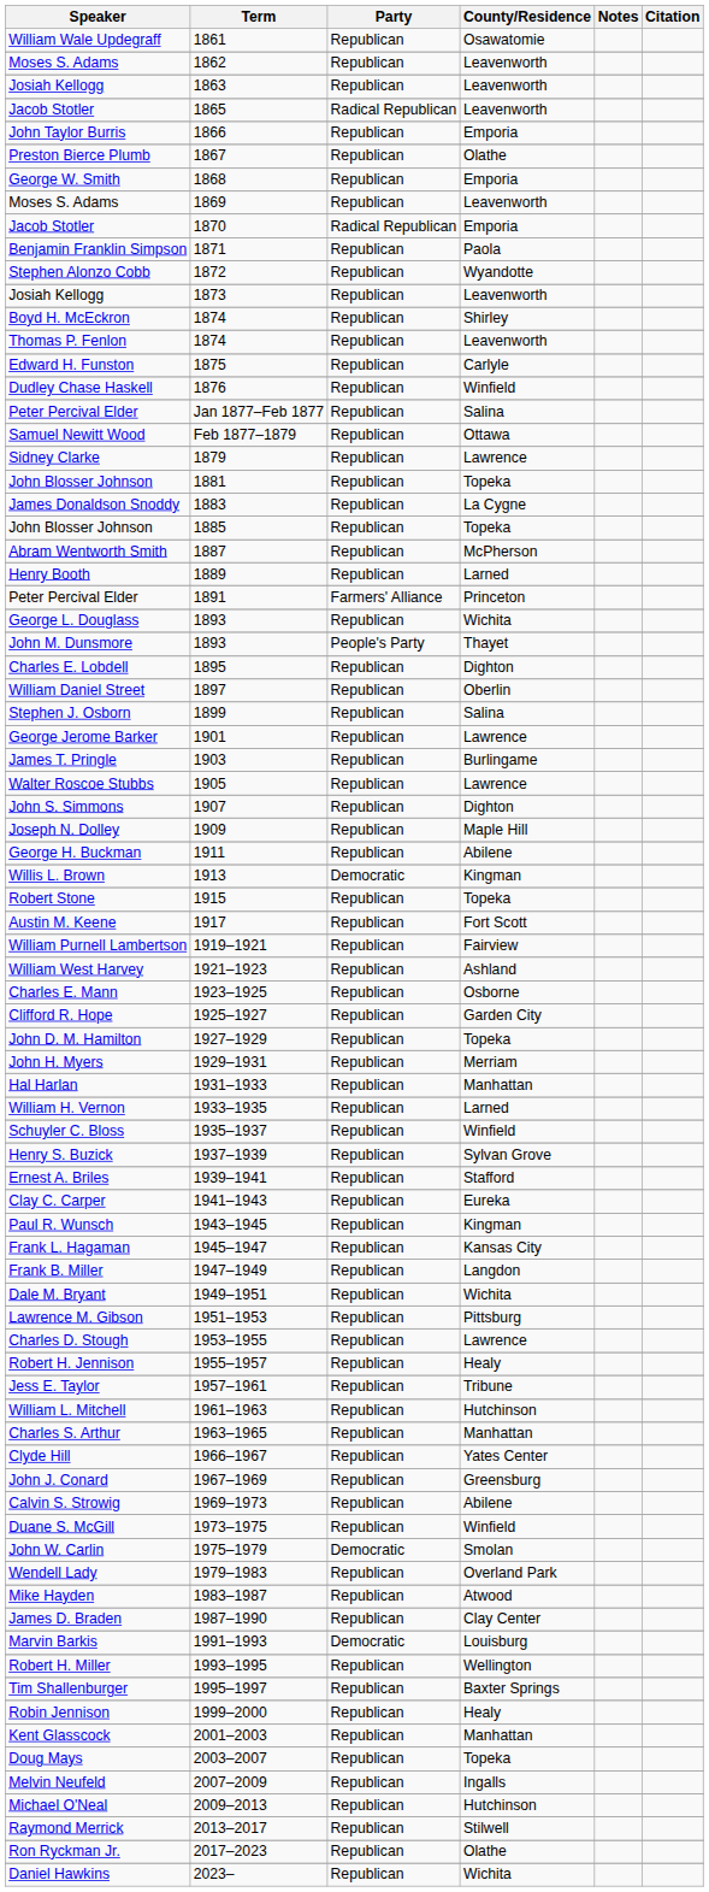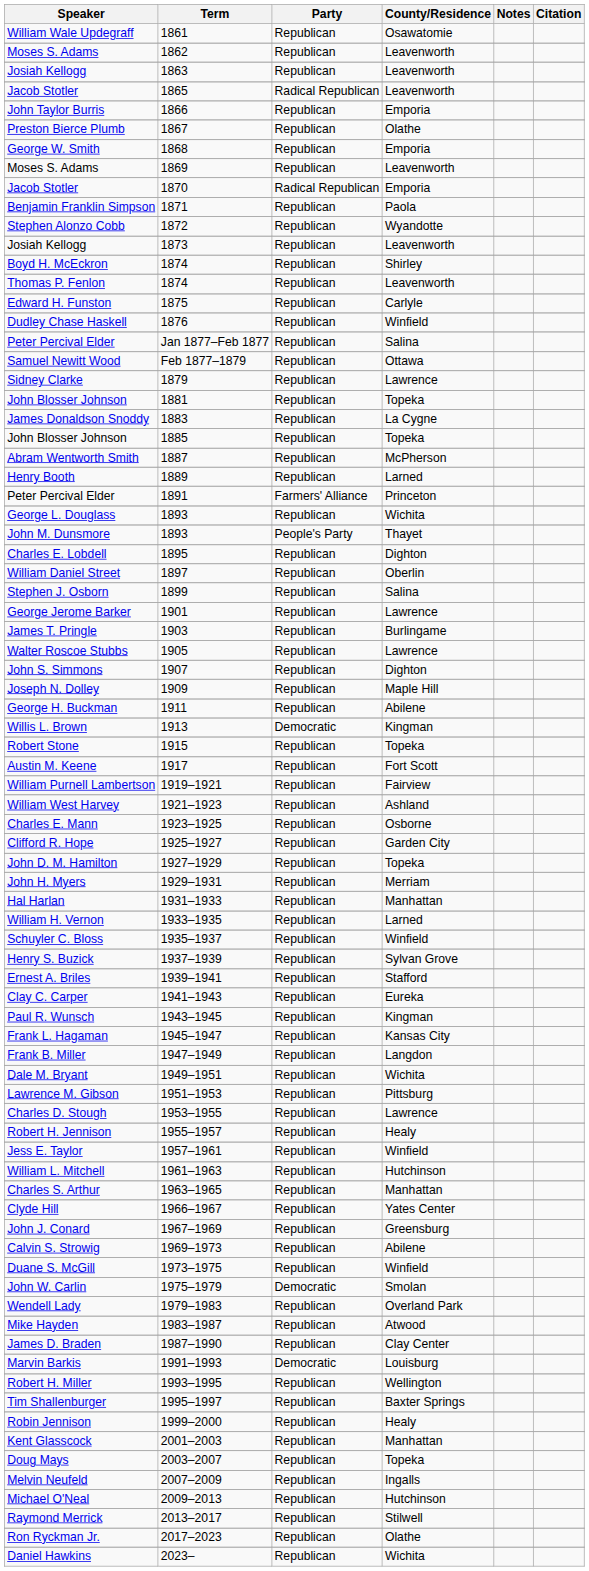 <table class="wikitable sortable">
 <tr>
 <th>Speaker</th>
 <th>Term</th>
 <th>Party</th>
 <th>County/Residence</th>
 <th>Notes</th>
 <th>Citation</th>
 </tr>
 <tr>
 <td><a href='#'>William Wale Updegraff</a></td>
 <td>1861</td>
 <td>Republican</td>
 <td>Osawatomie</td>
 <td></td>
 <td></td>
 </tr>
 <tr>
 </tr>
 <tr>
 <td><a href='#'>Moses S. Adams</a></td>
 <td>1862</td>
 <td>Republican</td>
 <td>Leavenworth</td>
 <td></td>
 <td></td>
 </tr>
 <tr>
 </tr>
 <tr>
 <td><a href='#'>Josiah Kellogg</a></td>
 <td>1863</td>
 <td>Republican</td>
 <td>Leavenworth</td>
 <td></td>
 <td></td>
 </tr>
 <tr>
 </tr>
 <tr>
 <td><a href='#'>Jacob Stotler</a></td>
 <td>1865</td>
 <td>Radical Republican</td>
 <td>Leavenworth</td>
 <td></td>
 <td></td>
 </tr>
 <tr>
 </tr>
 <tr>
 <td><a href='#'>John Taylor Burris</a></td>
 <td>1866</td>
 <td>Republican</td>
 <td>Emporia</td>
 <td></td>
 <td></td>
 </tr>
 <tr>
 </tr>
 <tr>
 <td><a href='#'>Preston Bierce Plumb</a></td>
 <td>1867</td>
 <td>Republican</td>
 <td>Olathe</td>
 <td></td>
 <td></td>
 </tr>
 <tr>
 </tr>
 <tr>
 <td><a href='#'>George W. Smith</a></td>
 <td>1868</td>
 <td>Republican</td>
 <td>Emporia</td>
 <td></td>
 <td></td>
 </tr>
 <tr>
 </tr>
 <tr>
 <td>Moses S. Adams</td>
 <td>1869</td>
 <td>Republican</td>
 <td>Leavenworth</td>
 <td></td>
 <td></td>
 </tr>
 <tr>
 </tr>
 <tr>
 <td><a href='#'>Jacob Stotler</a></td>
 <td>1870</td>
 <td>Radical Republican</td>
 <td>Emporia</td>
 <td></td>
 <td></td>
 </tr>
 <tr>
 </tr>
 <tr>
 <td><a href='#'>Benjamin Franklin Simpson</a></td>
 <td>1871</td>
 <td>Republican</td>
 <td>Paola</td>
 <td></td>
 <td></td>
 </tr>
 <tr>
 </tr>
 <tr>
 <td><a href='#'>Stephen Alonzo Cobb</a></td>
 <td>1872</td>
 <td>Republican</td>
 <td>Wyandotte</td>
 <td></td>
 <td></td>
 </tr>
 <tr>
 </tr>
 <tr>
 <td>Josiah Kellogg</td>
 <td>1873</td>
 <td>Republican</td>
 <td>Leavenworth</td>
 <td></td>
 <td></td>
 </tr>
 <tr>
 </tr>
 <tr>
 <td><a href='#'>Boyd H. McEckron</a></td>
 <td>1874</td>
 <td>Republican</td>
 <td>Shirley</td>
 <td></td>
 <td></td>
 </tr>
 <tr>
 </tr>
 <tr>
 <td><a href='#'>Thomas P. Fenlon</a></td>
 <td>1874</td>
 <td>Republican</td>
 <td>Leavenworth</td>
 <td></td>
 <td></td>
 </tr>
 <tr>
 </tr>
 <tr>
 <td><a href='#'>Edward H. Funston</a></td>
 <td>1875</td>
 <td>Republican</td>
 <td>Carlyle</td>
 <td></td>
 <td></td>
 </tr>
 <tr>
 </tr>
 <tr>
 <td><a href='#'>Dudley Chase Haskell</a></td>
 <td>1876</td>
 <td>Republican</td>
 <td>Winfield</td>
 <td></td>
 <td></td>
 </tr>
 <tr>
 </tr>
 <tr>
 <td><a href='#'>Peter Percival Elder</a></td>
 <td>Jan 1877–Feb 1877</td>
 <td>Republican</td>
 <td>Salina</td>
 <td></td>
 <td></td>
 </tr>
 <tr>
 </tr>
 <tr>
 <td><a href='#'>Samuel Newitt Wood</a></td>
 <td>Feb 1877–1879</td>
 <td>Republican</td>
 <td>Ottawa</td>
 <td></td>
 <td></td>
 </tr>
 <tr>
 </tr>
 <tr>
 <td><a href='#'>Sidney Clarke</a></td>
 <td>1879</td>
 <td>Republican</td>
 <td>Lawrence</td>
 <td></td>
 <td></td>
 </tr>
 <tr>
 </tr>
 <tr>
 <td><a href='#'>John Blosser Johnson</a></td>
 <td>1881</td>
 <td>Republican</td>
 <td>Topeka</td>
 <td></td>
 <td></td>
 </tr>
 <tr>
 </tr>
 <tr>
 <td><a href='#'>James Donaldson Snoddy</a></td>
 <td>1883</td>
 <td>Republican</td>
 <td>La Cygne</td>
 <td></td>
 <td></td>
 </tr>
 <tr>
 </tr>
 <tr>
 <td>John Blosser Johnson</td>
 <td>1885</td>
 <td>Republican</td>
 <td>Topeka</td>
 <td></td>
 <td></td>
 </tr>
 <tr>
 </tr>
 <tr>
 <td><a href='#'>Abram Wentworth Smith</a></td>
 <td>1887</td>
 <td>Republican</td>
 <td>McPherson</td>
 <td></td>
 <td></td>
 </tr>
 <tr>
 </tr>
 <tr>
 <td><a href='#'>Henry Booth</a></td>
 <td>1889</td>
 <td>Republican</td>
 <td>Larned</td>
 <td></td>
 <td></td>
 </tr>
 <tr>
 </tr>
 <tr>
 <td>Peter Percival Elder</td>
 <td>1891</td>
 <td>Farmers' Alliance</td>
 <td>Princeton</td>
 <td></td>
 <td></td>
 </tr>
 <tr>
 </tr>
 <tr>
 <td><a href='#'>George L. Douglass</a></td>
 <td>1893</td>
 <td>Republican</td>
 <td>Wichita</td>
 <td></td>
 <td></td>
 </tr>
 <tr>
 </tr>
 <tr>
 <td><a href='#'>John M. Dunsmore</a></td>
 <td>1893</td>
 <td>People's Party</td>
 <td>Thayet</td>
 <td></td>
 <td></td>
 </tr>
 <tr>
 </tr>
 <tr>
 <td><a href='#'>Charles E. Lobdell</a></td>
 <td>1895</td>
 <td>Republican</td>
 <td>Dighton</td>
 <td></td>
 <td></td>
 </tr>
 <tr>
 </tr>
 <tr>
 <td><a href='#'>William Daniel Street</a></td>
 <td>1897</td>
 <td>Republican</td>
 <td>Oberlin</td>
 <td></td>
 <td></td>
 </tr>
 <tr>
 </tr>
 <tr>
 <td><a href='#'>Stephen J. Osborn</a></td>
 <td>1899</td>
 <td>Republican</td>
 <td>Salina</td>
 <td></td>
 <td></td>
 </tr>
 <tr>
 </tr>
 <tr>
 <td><a href='#'>George Jerome Barker</a></td>
 <td>1901</td>
 <td>Republican</td>
 <td>Lawrence</td>
 <td></td>
 <td></td>
 </tr>
 <tr>
 </tr>
 <tr>
 <td><a href='#'>James T. Pringle</a></td>
 <td>1903</td>
 <td>Republican</td>
 <td>Burlingame</td>
 <td></td>
 <td></td>
 </tr>
 <tr>
 </tr>
 <tr>
 <td><a href='#'>Walter Roscoe Stubbs</a></td>
 <td>1905</td>
 <td>Republican</td>
 <td>Lawrence</td>
 <td></td>
 <td></td>
 </tr>
 <tr>
 </tr>
 <tr>
 <td><a href='#'>John S. Simmons</a></td>
 <td>1907</td>
 <td>Republican</td>
 <td>Dighton</td>
 <td></td>
 <td></td>
 </tr>
 <tr>
 </tr>
 <tr>
 <td><a href='#'>Joseph N. Dolley</a></td>
 <td>1909</td>
 <td>Republican</td>
 <td>Maple Hill</td>
 <td></td>
 <td></td>
 </tr>
 <tr>
 </tr>
 <tr>
 <td><a href='#'>George H. Buckman</a></td>
 <td>1911</td>
 <td>Republican</td>
 <td>Abilene</td>
 <td></td>
 <td></td>
 </tr>
 <tr>
 </tr>
 <tr>
 <td><a href='#'>Willis L. Brown</a></td>
 <td>1913</td>
 <td>Democratic</td>
 <td>Kingman</td>
 <td></td>
 <td></td>
 </tr>
 <tr>
 </tr>
 <tr>
 <td><a href='#'>Robert Stone</a></td>
 <td>1915</td>
 <td>Republican</td>
 <td>Topeka</td>
 <td></td>
 <td></td>
 </tr>
 <tr>
 </tr>
 <tr>
 <td><a href='#'>Austin M. Keene</a></td>
 <td>1917</td>
 <td>Republican</td>
 <td>Fort Scott</td>
 <td></td>
 <td></td>
 </tr>
 <tr>
 </tr>
 <tr>
 <td><a href='#'>William Purnell Lambertson</a></td>
 <td>1919–1921</td>
 <td>Republican</td>
 <td>Fairview</td>
 <td></td>
 <td></td>
 </tr>
 <tr>
 </tr>
 <tr>
 <td><a href='#'>William West Harvey</a></td>
 <td>1921–1923</td>
 <td>Republican</td>
 <td>Ashland</td>
 <td></td>
 <td></td>
 </tr>
 <tr>
 </tr>
 <tr>
 <td><a href='#'>Charles E. Mann</a></td>
 <td>1923–1925</td>
 <td>Republican</td>
 <td>Osborne</td>
 <td></td>
 <td></td>
 </tr>
 <tr>
 </tr>
 <tr>
 <td><a href='#'>Clifford R. Hope</a></td>
 <td>1925–1927</td>
 <td>Republican</td>
 <td>Garden City</td>
 <td></td>
 <td></td>
 </tr>
 <tr>
 </tr>
 <tr>
 <td><a href='#'>John D. M. Hamilton</a></td>
 <td>1927–1929</td>
 <td>Republican</td>
 <td>Topeka</td>
 <td></td>
 <td></td>
 </tr>
 <tr>
 </tr>
 <tr>
 <td><a href='#'>John H. Myers</a></td>
 <td>1929–1931</td>
 <td>Republican</td>
 <td>Merriam</td>
 <td></td>
 <td></td>
 </tr>
 <tr>
 </tr>
 <tr>
 <td><a href='#'>Hal Harlan</a></td>
 <td>1931–1933</td>
 <td>Republican</td>
 <td>Manhattan</td>
 <td></td>
 <td></td>
 </tr>
 <tr>
 </tr>
 <tr>
 <td><a href='#'>William H. Vernon</a></td>
 <td>1933–1935</td>
 <td>Republican</td>
 <td>Larned</td>
 <td></td>
 <td></td>
 </tr>
 <tr>
 </tr>
 <tr>
 <td><a href='#'>Schuyler C. Bloss</a></td>
 <td>1935–1937</td>
 <td>Republican</td>
 <td>Winfield</td>
 <td></td>
 <td></td>
 </tr>
 <tr>
 </tr>
 <tr>
 <td><a href='#'>Henry S. Buzick</a></td>
 <td>1937–1939</td>
 <td>Republican</td>
 <td>Sylvan Grove</td>
 <td></td>
 <td></td>
 </tr>
 <tr>
 </tr>
 <tr>
 <td><a href='#'>Ernest A. Briles</a></td>
 <td>1939–1941</td>
 <td>Republican</td>
 <td>Stafford</td>
 <td></td>
 <td></td>
 </tr>
 <tr>
 </tr>
 <tr>
 <td><a href='#'>Clay C. Carper</a></td>
 <td>1941–1943</td>
 <td>Republican</td>
 <td>Eureka</td>
 <td></td>
 <td></td>
 </tr>
 <tr>
 </tr>
 <tr>
 <td><a href='#'>Paul R. Wunsch</a></td>
 <td>1943–1945</td>
 <td>Republican</td>
 <td>Kingman</td>
 <td></td>
 <td></td>
 </tr>
 <tr>
 </tr>
 <tr>
 <td><a href='#'>Frank L. Hagaman</a></td>
 <td>1945–1947</td>
 <td>Republican</td>
 <td>Kansas City</td>
 <td></td>
 <td></td>
 </tr>
 <tr>
 </tr>
 <tr>
 <td><a href='#'>Frank B. Miller</a></td>
 <td>1947–1949</td>
 <td>Republican</td>
 <td>Langdon</td>
 <td></td>
 <td></td>
 </tr>
 <tr>
 </tr>
 <tr>
 <td><a href='#'>Dale M. Bryant</a></td>
 <td>1949–1951</td>
 <td>Republican</td>
 <td>Wichita</td>
 <td></td>
 <td></td>
 </tr>
 <tr>
 </tr>
 <tr>
 <td><a href='#'>Lawrence M. Gibson</a></td>
 <td>1951–1953</td>
 <td>Republican</td>
 <td>Pittsburg</td>
 <td></td>
 <td></td>
 </tr>
 <tr>
 </tr>
 <tr>
 <td><a href='#'>Charles D. Stough</a></td>
 <td>1953–1955</td>
 <td>Republican</td>
 <td>Lawrence</td>
 <td></td>
 <td></td>
 </tr>
 <tr>
 </tr>
 <tr>
 <td><a href='#'>Robert H. Jennison</a></td>
 <td>1955–1957</td>
 <td>Republican</td>
 <td>Healy</td>
 <td></td>
 <td></td>
 </tr>
 <tr>
 </tr>
 <tr>
 <td><a href='#'>Jess E. Taylor</a></td>
 <td>1957–1961</td>
 <td>Republican</td>
-<td>Tribune</td>
+<td>Winfield</td>
 <td></td>
 <td></td>
 </tr>
 <tr>
 </tr>
 <tr>
 <td><a href='#'>William L. Mitchell</a></td>
 <td>1961–1963</td>
 <td>Republican</td>
 <td>Hutchinson</td>
 <td></td>
 <td></td>
 </tr>
 <tr>
 </tr>
 <tr>
 <td><a href='#'>Charles S. Arthur</a></td>
 <td>1963–1965</td>
 <td>Republican</td>
 <td>Manhattan</td>
 <td></td>
 <td></td>
 </tr>
 <tr>
 </tr>
 <tr>
 <td><a href='#'>Clyde Hill</a></td>
 <td>1966–1967</td>
 <td>Republican</td>
 <td>Yates Center</td>
 <td></td>
 <td></td>
 </tr>
 <tr>
 </tr>
 <tr>
 <td><a href='#'>John J. Conard</a></td>
 <td>1967–1969</td>
 <td>Republican</td>
 <td>Greensburg</td>
 <td></td>
 <td></td>
 </tr>
 <tr>
 </tr>
 <tr>
 <td><a href='#'>Calvin S. Strowig</a></td>
 <td>1969–1973</td>
 <td>Republican</td>
 <td>Abilene</td>
 <td></td>
 <td></td>
 </tr>
 <tr>
 </tr>
 <tr>
 <td><a href='#'>Duane S. McGill</a></td>
 <td>1973–1975</td>
 <td>Republican</td>
 <td>Winfield</td>
 <td></td>
 <td></td>
 </tr>
 <tr>
 </tr>
 <tr>
 <td><a href='#'>John W. Carlin</a></td>
 <td>1975–1979</td>
 <td>Democratic</td>
 <td>Smolan</td>
 <td></td>
 <td></td>
 </tr>
 <tr>
 </tr>
 <tr>
 <td><a href='#'>Wendell Lady</a></td>
 <td>1979–1983</td>
 <td>Republican</td>
 <td>Overland Park</td>
 <td></td>
 <td></td>
 </tr>
 <tr>
 </tr>
 <tr>
 <td><a href='#'>Mike Hayden</a></td>
 <td>1983–1987</td>
 <td>Republican</td>
 <td>Atwood</td>
 <td></td>
 <td></td>
 </tr>
 <tr>
 </tr>
 <tr>
 <td><a href='#'>James D. Braden</a></td>
 <td>1987–1990</td>
 <td>Republican</td>
 <td>Clay Center</td>
 <td></td>
 <td></td>
 </tr>
 <tr>
 </tr>
 <tr>
 <td><a href='#'>Marvin Barkis</a></td>
 <td>1991–1993</td>
 <td>Democratic</td>
 <td>Louisburg</td>
 <td></td>
 <td></td>
 </tr>
 <tr>
 </tr>
 <tr>
 <td><a href='#'>Robert H. Miller</a></td>
 <td>1993–1995</td>
 <td>Republican</td>
 <td>Wellington</td>
 <td></td>
 <td></td>
 </tr>
 <tr>
 </tr>
 <tr>
 <td><a href='#'>Tim Shallenburger</a></td>
 <td>1995–1997</td>
 <td>Republican</td>
 <td>Baxter Springs</td>
 <td></td>
 <td></td>
 </tr>
 <tr>
 </tr>
 <tr>
 <td><a href='#'>Robin Jennison</a></td>
 <td>1999–2000</td>
 <td>Republican</td>
 <td>Healy</td>
 <td></td>
 <td></td>
 </tr>
 <tr>
 </tr>
 <tr>
 <td><a href='#'>Kent Glasscock</a></td>
 <td>2001–2003</td>
 <td>Republican</td>
 <td>Manhattan</td>
 <td></td>
 <td></td>
 </tr>
 <tr>
 </tr>
 <tr>
 <td><a href='#'>Doug Mays</a></td>
 <td>2003–2007</td>
 <td>Republican</td>
 <td>Topeka</td>
 <td></td>
 <td></td>
 </tr>
 <tr>
 </tr>
 <tr>
 <td><a href='#'>Melvin Neufeld</a></td>
 <td>2007–2009</td>
 <td>Republican</td>
 <td>Ingalls</td>
 <td></td>
 <td></td>
 </tr>
 <tr>
 </tr>
 <tr>
 <td><a href='#'>Michael O'Neal</a></td>
 <td>2009–2013</td>
 <td>Republican</td>
 <td>Hutchinson</td>
 <td></td>
 <td></td>
 </tr>
 <tr>
 </tr>
 <tr>
 <td><a href='#'>Raymond Merrick</a></td>
 <td>2013–2017</td>
 <td>Republican</td>
 <td>Stilwell</td>
 <td></td>
 <td></td>
 </tr>
 <tr>
 </tr>
 <tr>
 <td><a href='#'>Ron Ryckman Jr.</a></td>
 <td>2017–2023</td>
 <td>Republican</td>
 <td>Olathe</td>
 <td></td>
 <td></td>
 </tr>
 <tr>
 </tr>
 <tr>
 <td><a href='#'>Daniel Hawkins</a></td>
 <td>2023–</td>
 <td>Republican</td>
 <td>Wichita</td>
 <td></td>
 <td></td>
 </tr>
 </table>
